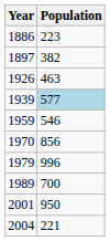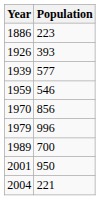 <table class="wikitable">
 <tr>
 <th>Year</th>
 <th>Population</th>
 </tr>
 <tr>
 <td>1886</td>
 <td>223</td>
 </tr>
 <tr>
-<td>1897</td>
-<td>382</td>
-</tr>
-<tr>
 <td>1926</td>
-<td>463</td>
+<td>393</td>
 </tr>
 <tr>
 <td>1939</td>
-<td style="background: lightblue;">577</td>
+<td>577</td>
 </tr>
 <tr>
 <td>1959</td>
 <td>546</td>
 </tr>
 <tr>
 <td>1970</td>
 <td>856</td>
 </tr>
 <tr>
 <td>1979</td>
 <td>996</td>
 </tr>
 <tr>
 <td>1989</td>
 <td>700</td>
 </tr>
 <tr>
 <td>2001</td>
 <td>950</td>
 </tr>
 <tr>
 <td>2004</td>
 <td>221</td>
 </tr>
 </table>
